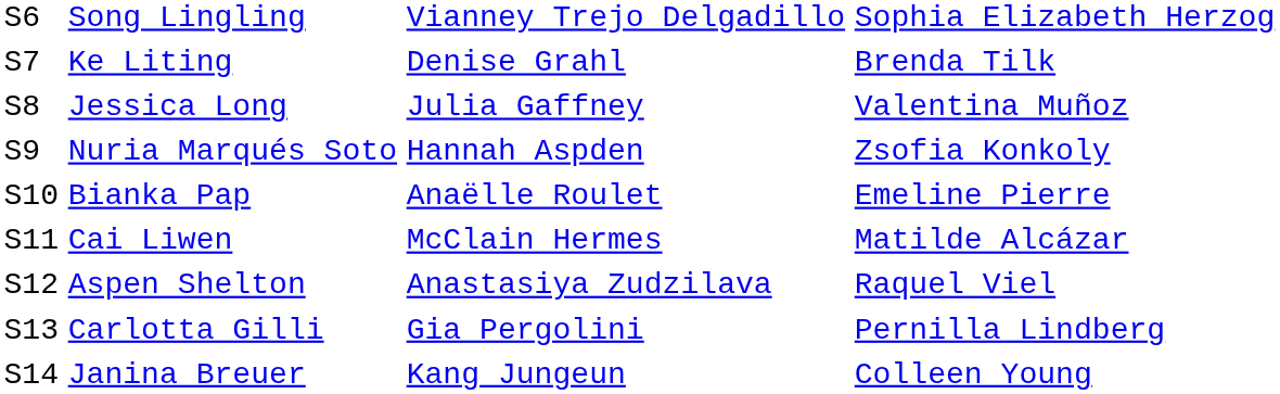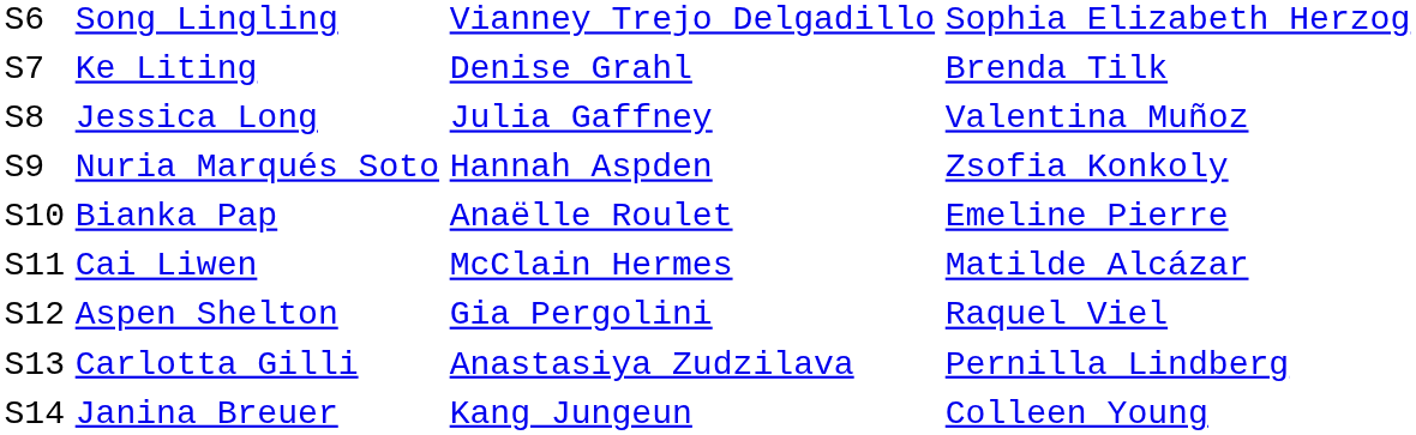 <table>
 <tr>
 <td>S6</td>
 <td><a href='#'>Song Lingling</a><br></td>
 <td><a href='#'>Vianney Trejo Delgadillo</a><br></td>
 <td><a href='#'>Sophia Elizabeth Herzog</a><br></td>
 </tr>
 <tr>
 <td>S7</td>
 <td><a href='#'>Ke Liting</a><br></td>
 <td><a href='#'>Denise Grahl</a><br></td>
 <td><a href='#'>Brenda Tilk</a><br></td>
 </tr>
 <tr>
 <td>S8</td>
 <td><a href='#'>Jessica Long</a><br></td>
 <td><a href='#'>Julia Gaffney</a><br></td>
 <td><a href='#'>Valentina Muñoz</a><br></td>
 </tr>
 <tr>
 <td>S9</td>
 <td><a href='#'>Nuria Marqués Soto</a><br></td>
 <td><a href='#'>Hannah Aspden</a><br></td>
 <td><a href='#'>Zsofia Konkoly</a><br></td>
 </tr>
 <tr>
 <td>S10</td>
 <td><a href='#'>Bianka Pap</a><br></td>
 <td><a href='#'>Anaëlle Roulet</a><br></td>
 <td><a href='#'>Emeline Pierre</a><br></td>
 </tr>
 <tr>
 <td>S11</td>
 <td><a href='#'>Cai Liwen</a><br></td>
 <td><a href='#'>McClain Hermes</a><br></td>
 <td><a href='#'>Matilde Alcázar</a><br></td>
 </tr>
 <tr>
 <td>S12</td>
 <td><a href='#'>Aspen Shelton</a><br></td>
-<td><a href='#'>Anastasiya Zudzilava</a><br></td>
+<td><a href='#'>Gia Pergolini</a><br></td>
 <td><a href='#'>Raquel Viel</a><br></td>
 </tr>
 <tr>
 <td>S13</td>
 <td><a href='#'>Carlotta Gilli</a><br></td>
-<td><a href='#'>Gia Pergolini</a><br></td>
+<td><a href='#'>Anastasiya Zudzilava</a><br></td>
 <td><a href='#'>Pernilla Lindberg</a><br></td>
 </tr>
 <tr>
 <td>S14</td>
 <td><a href='#'>Janina Breuer</a><br></td>
 <td><a href='#'>Kang Jungeun</a><br></td>
 <td><a href='#'>Colleen Young</a><br></td>
 </tr>
 </table>
